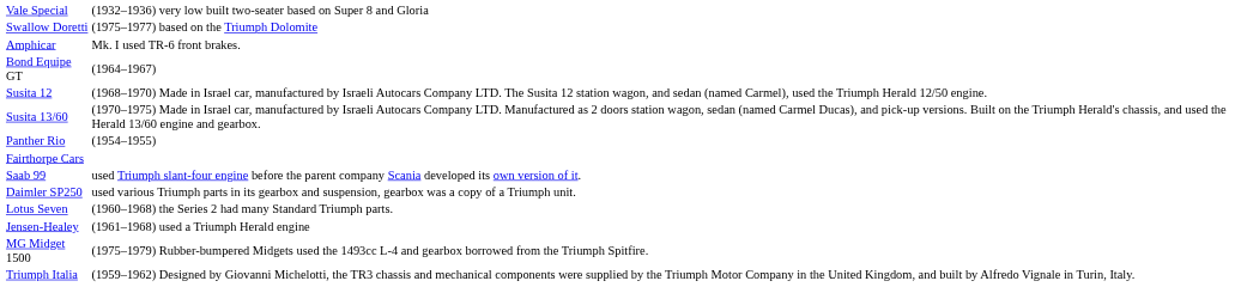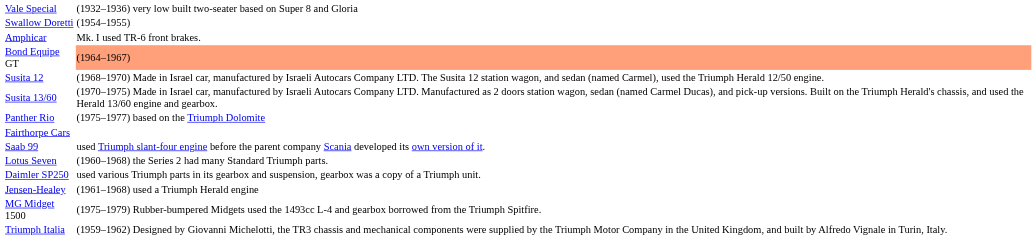 <table>
 <tr>
 <td><a href='#'>Vale Special</a></td>
 <td>(1932–1936) very low built two-seater based on Super 8 and Gloria</td>
 </tr>
 <tr>
 <td><a href='#'>Swallow Doretti</a></td>
-<td>(1975–1977) based on the <a href='#'>Triumph Dolomite</a></td>
+<td>(1954–1955)</td>
 </tr>
 <tr>
 <td><a href='#'>Amphicar</a></td>
 <td>Mk. I used TR-6 front brakes.</td>
 </tr>
 <tr>
 <td><a href='#'>Bond Equipe</a> GT</td>
-<td>(1964–1967)</td>
+<td style="background: lightsalmon;">(1964–1967)</td>
 </tr>
 <tr>
 <td><a href='#'>Susita 12</a></td>
 <td>(1968–1970) Made in Israel car, manufactured by Israeli Autocars Company LTD. The Susita 12 station wagon, and sedan (named Carmel), used the Triumph Herald 12/50 engine.</td>
 </tr>
 <tr>
 <td><a href='#'>Susita 13/60</a></td>
 <td>(1970–1975) Made in Israel car, manufactured by Israeli Autocars Company LTD. Manufactured as 2 doors station wagon, sedan (named Carmel Ducas), and pick-up versions. Built on the Triumph Herald's chassis, and used the Herald 13/60 engine and gearbox.</td>
 </tr>
 <tr>
 <td><a href='#'>Panther Rio</a></td>
-<td>(1954–1955)</td>
+<td>(1975–1977) based on the <a href='#'>Triumph Dolomite</a></td>
 </tr>
 <tr>
 <td><a href='#'>Fairthorpe Cars</a></td>
 </tr>
 <tr>
 <td><a href='#'>Saab 99</a></td>
 <td>used <a href='#'>Triumph slant-four engine</a> before the parent company <a href='#'>Scania</a> developed its <a href='#'>own version of it</a>.</td>
 </tr>
 <tr>
+<td><a href='#'>Lotus Seven</a></td>
+<td>(1960–1968) the Series 2 had many Standard Triumph parts.</td>
+</tr>
+<tr>
 <td><a href='#'>Daimler SP250</a></td>
 <td>used various Triumph parts in its gearbox and suspension, gearbox was a copy of a Triumph unit.</td>
-</tr>
-<tr>
-<td><a href='#'>Lotus Seven</a></td>
-<td>(1960–1968) the Series 2 had many Standard Triumph parts.</td>
 </tr>
 <tr>
 <td><a href='#'>Jensen-Healey</a></td>
 <td>(1961–1968) used a Triumph Herald engine</td>
 </tr>
 <tr>
 <td><a href='#'>MG Midget</a> 1500</td>
 <td>(1975–1979) Rubber-bumpered Midgets used the 1493cc L-4 and gearbox borrowed from the Triumph Spitfire.</td>
 </tr>
 <tr>
 <td><a href='#'>Triumph Italia</a></td>
 <td>(1959–1962) Designed by Giovanni Michelotti, the TR3 chassis and mechanical components were supplied by the Triumph Motor Company in the United Kingdom, and built by Alfredo Vignale in Turin, Italy.</td>
 </tr>
 <tr>
 </tr>
 </table>
